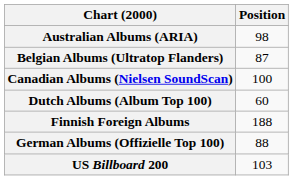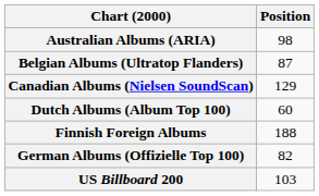 <table class="wikitable sortable plainrowheaders" style="text-align:center;">
 <tr>
 <th scope="col">Chart (2000)</th>
 <th scope="col">Position</th>
 </tr>
 <tr>
 <th scope="row">Australian Albums (ARIA)</th>
 <td>98</td>
 </tr>
 <tr>
 <th scope="row">Belgian Albums (Ultratop Flanders)</th>
 <td>87</td>
 </tr>
 <tr>
 <th scope="row">Canadian Albums (<a href='#'>Nielsen SoundScan</a>)</th>
-<td>100</td>
+<td>129</td>
 </tr>
 <tr>
 <th scope="row">Dutch Albums (Album Top 100)</th>
 <td>60</td>
 </tr>
 <tr>
 <th scope="row">Finnish Foreign Albums</th>
 <td>188</td>
 </tr>
 <tr>
 <th scope="row">German Albums (Offizielle Top 100)</th>
-<td>88</td>
+<td>82</td>
 </tr>
 <tr>
 <th scope="row">US <em>Billboard</em> 200</th>
 <td>103</td>
 </tr>
 </table>
